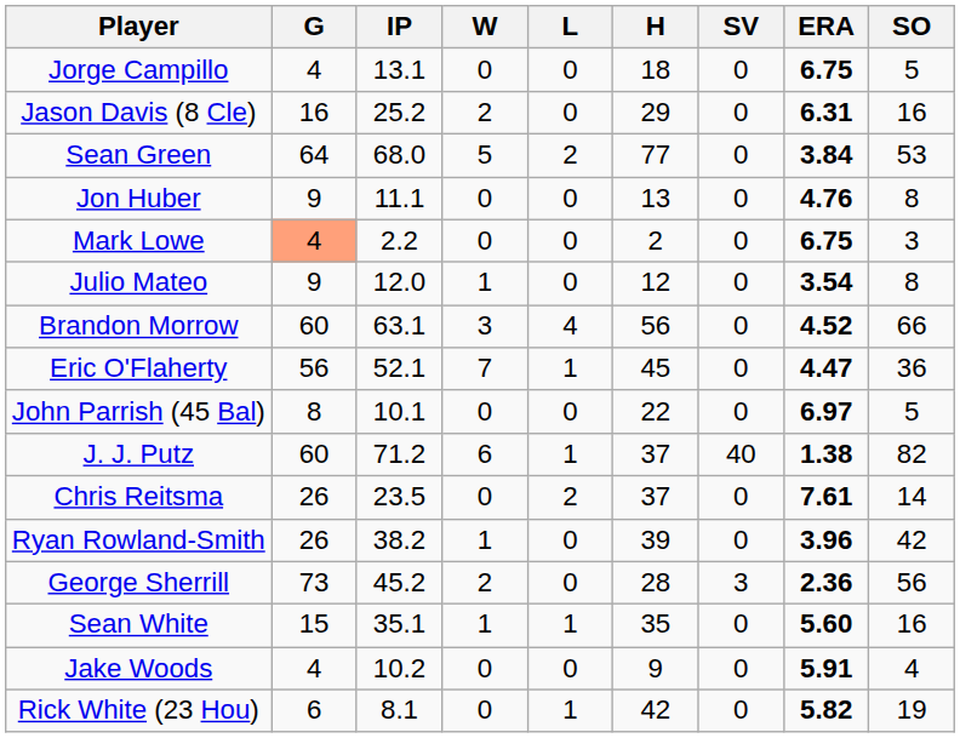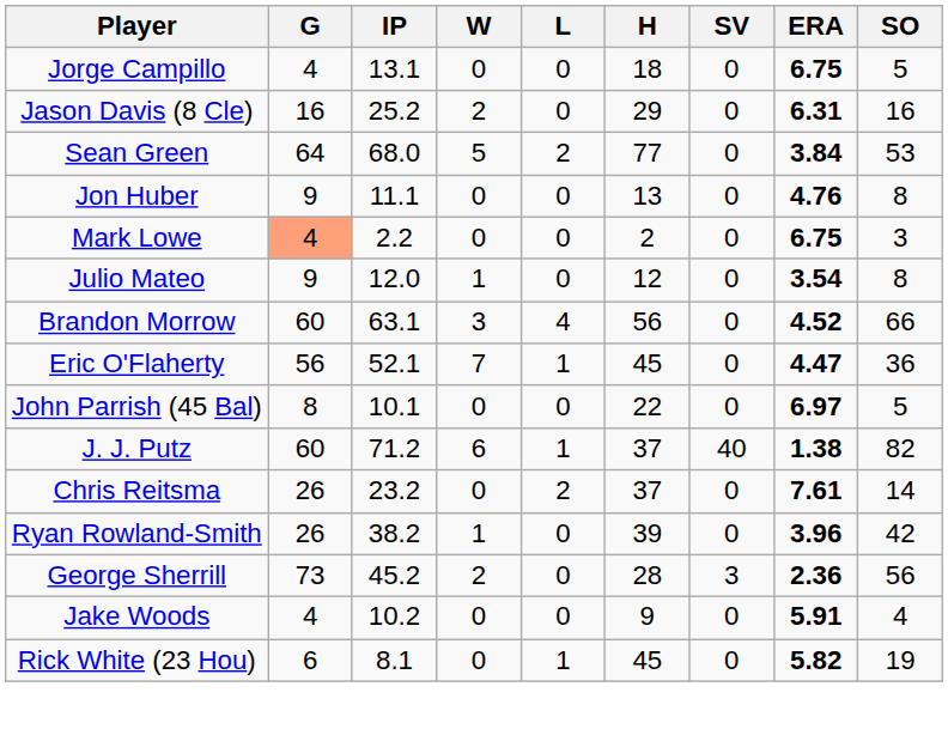 <table class="wikitable sortable">
 <tr>
 <th bgcolor="#DDDDFF" width="28%">Player</th>
 <th bgcolor="#DDDDFF" width="9%">G</th>
 <th bgcolor="#DDDDFF" width="9%">IP</th>
 <th bgcolor="#DDDDFF" width="9%">W</th>
 <th bgcolor="#DDDDFF" width="9%">L</th>
 <th bgcolor="#DDDDFF" width="9%">H</th>
 <th bgcolor="#DDDDFF" width="9%">SV</th>
 <th bgcolor="#DDDDFF" width="9%">ERA</th>
 <th bgcolor="#DDDDFF" width="9%">SO</th>
 </tr>
 <tr align="center">
 <td><a href='#'>Jorge Campillo</a></td>
 <td>4</td>
 <td>13.1</td>
 <td>0</td>
 <td>0</td>
 <td>18</td>
 <td>0</td>
 <td><strong>6.75</strong></td>
 <td>5</td>
 </tr>
 <tr align="center">
 <td><a href='#'>Jason Davis</a> (8 <a href='#'>Cle</a>)</td>
 <td>16</td>
 <td>25.2</td>
 <td>2</td>
 <td>0</td>
 <td>29</td>
 <td>0</td>
 <td><strong>6.31</strong></td>
 <td>16</td>
 </tr>
 <tr align="center">
 <td><a href='#'>Sean Green</a></td>
 <td>64</td>
 <td>68.0</td>
 <td>5</td>
 <td>2</td>
 <td>77</td>
 <td>0</td>
 <td><strong>3.84</strong></td>
 <td>53</td>
 </tr>
 <tr align="center">
 <td><a href='#'>Jon Huber</a></td>
 <td>9</td>
 <td>11.1</td>
 <td>0</td>
 <td>0</td>
 <td>13</td>
 <td>0</td>
 <td><strong>4.76</strong></td>
 <td>8</td>
 </tr>
 <tr align="center">
 <td><a href='#'>Mark Lowe</a></td>
 <td style="background: lightsalmon;">4</td>
 <td>2.2</td>
 <td>0</td>
 <td>0</td>
 <td>2</td>
 <td>0</td>
 <td><strong>6.75</strong></td>
 <td>3</td>
 </tr>
 <tr align="center">
 <td><a href='#'>Julio Mateo</a></td>
 <td>9</td>
 <td>12.0</td>
 <td>1</td>
 <td>0</td>
 <td>12</td>
 <td>0</td>
 <td><strong>3.54</strong></td>
 <td>8</td>
 </tr>
 <tr align="center">
 <td><a href='#'>Brandon Morrow</a></td>
 <td>60</td>
 <td>63.1</td>
 <td>3</td>
 <td>4</td>
 <td>56</td>
 <td>0</td>
 <td><strong>4.52</strong></td>
 <td>66</td>
 </tr>
 <tr align="center">
 <td><a href='#'>Eric O'Flaherty</a></td>
 <td>56</td>
 <td>52.1</td>
 <td>7</td>
 <td>1</td>
 <td>45</td>
 <td>0</td>
 <td><strong>4.47</strong></td>
 <td>36</td>
 </tr>
 <tr align="center">
 <td><a href='#'>John Parrish</a> (45 <a href='#'>Bal</a>)</td>
 <td>8</td>
 <td>10.1</td>
 <td>0</td>
 <td>0</td>
 <td>22</td>
 <td>0</td>
 <td><strong>6.97</strong></td>
 <td>5</td>
 </tr>
 <tr align="center">
 <td><a href='#'>J. J. Putz</a></td>
 <td>60</td>
 <td>71.2</td>
 <td>6</td>
 <td>1</td>
 <td>37</td>
 <td>40</td>
 <td><strong>1.38</strong></td>
 <td>82</td>
 </tr>
 <tr align="center">
 <td><a href='#'>Chris Reitsma</a></td>
 <td>26</td>
-<td>23.5</td>
+<td>23.2</td>
 <td>0</td>
 <td>2</td>
 <td>37</td>
 <td>0</td>
 <td><strong>7.61</strong></td>
 <td>14</td>
 </tr>
 <tr align="center">
 <td><a href='#'>Ryan Rowland-Smith</a></td>
 <td>26</td>
 <td>38.2</td>
 <td>1</td>
 <td>0</td>
 <td>39</td>
 <td>0</td>
 <td><strong>3.96</strong></td>
 <td>42</td>
 </tr>
 <tr align="center">
 <td><a href='#'>George Sherrill</a></td>
 <td>73</td>
 <td>45.2</td>
 <td>2</td>
 <td>0</td>
 <td>28</td>
 <td>3</td>
 <td><strong>2.36</strong></td>
 <td>56</td>
 </tr>
 <tr align="center">
-<td><a href='#'>Sean White</a></td>
-<td>15</td>
-<td>35.1</td>
-<td>1</td>
-<td>1</td>
-<td>35</td>
-<td>0</td>
-<td><strong>5.60</strong></td>
-<td>16</td>
-</tr>
-<tr align="center">
 <td><a href='#'>Jake Woods</a></td>
 <td>4</td>
 <td>10.2</td>
 <td>0</td>
 <td>0</td>
 <td>9</td>
 <td>0</td>
 <td><strong>5.91</strong></td>
 <td>4</td>
 </tr>
 <tr align="center">
 <td><a href='#'>Rick White</a> (23 <a href='#'>Hou</a>)</td>
 <td>6</td>
 <td>8.1</td>
 <td>0</td>
 <td>1</td>
-<td>42</td>
+<td>45</td>
 <td>0</td>
 <td><strong>5.82</strong></td>
 <td>19</td>
 </tr>
 </table>
